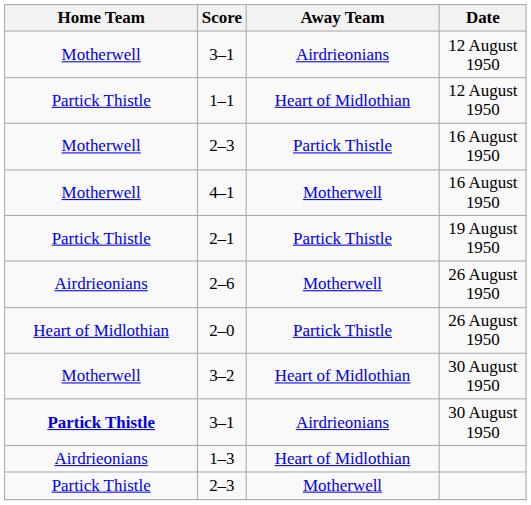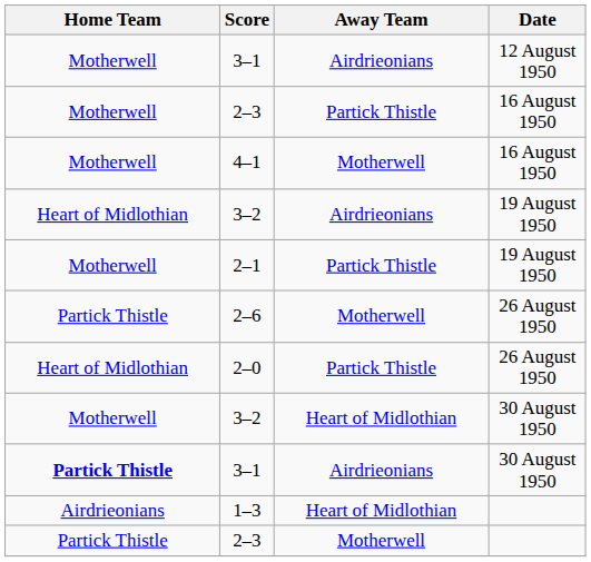 <table class="wikitable" style="text-align:center;">
 <tr>
 <th width=175>Home Team</th>
 <th width=20>Score</th>
 <th width=175>Away Team</th>
 <th width= 75>Date</th>
 </tr>
 <tr>
 <td><a href='#'>Motherwell</a></td>
 <td>3–1</td>
 <td><a href='#'>Airdrieonians</a></td>
-<td>12 August 1950</td>
-</tr>
-<tr>
-<td><a href='#'>Partick Thistle</a></td>
-<td>1–1</td>
-<td><a href='#'>Heart of Midlothian</a></td>
 <td>12 August 1950</td>
 </tr>
 <tr>
 <td><a href='#'>Motherwell</a></td>
 <td>2–3</td>
 <td><a href='#'>Partick Thistle</a></td>
 <td>16 August 1950</td>
 </tr>
 <tr>
 <td><a href='#'>Motherwell</a></td>
 <td>4–1</td>
 <td><a href='#'>Motherwell</a></td>
 <td>16 August 1950</td>
 </tr>
 <tr>
-<td><a href='#'>Partick Thistle</a></td>
+<td><a href='#'>Heart of Midlothian</a></td>
+<td>3–2</td>
+<td><a href='#'>Airdrieonians</a></td>
+<td>19 August 1950</td>
+</tr>
+<tr>
+<td><a href='#'>Motherwell</a></td>
 <td>2–1</td>
 <td><a href='#'>Partick Thistle</a></td>
 <td>19 August 1950</td>
 </tr>
 <tr>
-<td><a href='#'>Airdrieonians</a></td>
+<td><a href='#'>Partick Thistle</a></td>
 <td>2–6</td>
 <td><a href='#'>Motherwell</a></td>
 <td>26 August 1950</td>
 </tr>
 <tr>
 <td><a href='#'>Heart of Midlothian</a></td>
 <td>2–0</td>
 <td><a href='#'>Partick Thistle</a></td>
 <td>26 August 1950</td>
 </tr>
 <tr>
 <td><a href='#'>Motherwell</a></td>
 <td>3–2</td>
 <td><a href='#'>Heart of Midlothian</a></td>
 <td>30 August 1950</td>
 </tr>
 <tr>
 <td><strong><a href='#'>Partick Thistle</a></strong></td>
 <td>3–1</td>
 <td><a href='#'>Airdrieonians</a></td>
 <td>30 August 1950</td>
 </tr>
 <tr>
 <td><a href='#'>Airdrieonians</a></td>
 <td>1–3</td>
 <td><a href='#'>Heart of Midlothian</a></td>
 <td></td>
 </tr>
 <tr>
 <td><a href='#'>Partick Thistle</a></td>
 <td>2–3</td>
 <td><a href='#'>Motherwell</a></td>
 <td></td>
 </tr>
 <tr>
 </tr>
 </table>
